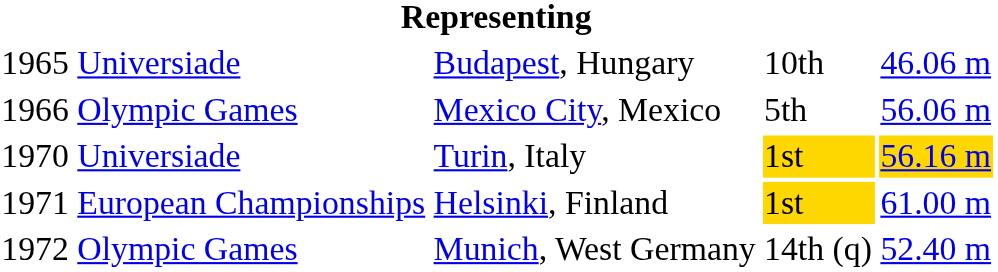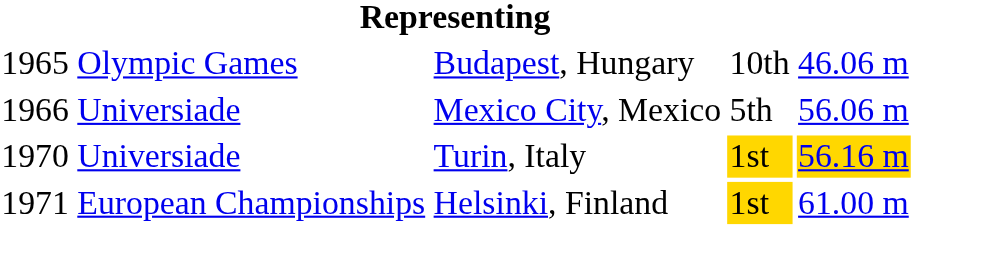 <table>
 <tr>
 <th colspan="5">Representing </th>
 </tr>
 <tr>
 <td>1965</td>
-<td><a href='#'>Universiade</a></td>
+<td><a href='#'>Olympic Games</a></td>
 <td><a href='#'>Budapest</a>, Hungary</td>
 <td>10th</td>
 <td><a href='#'>46.06 m</a></td>
 </tr>
 <tr>
 <td>1966</td>
-<td><a href='#'>Olympic Games</a></td>
+<td><a href='#'>Universiade</a></td>
 <td><a href='#'>Mexico City</a>, Mexico</td>
 <td>5th</td>
 <td><a href='#'>56.06 m</a></td>
 </tr>
 <tr>
 <td>1970</td>
 <td><a href='#'>Universiade</a></td>
 <td><a href='#'>Turin</a>, Italy</td>
 <td bgcolor="gold">1st</td>
 <td style="background: gold;"><a href='#'>56.16 m</a></td>
 </tr>
 <tr>
 <td>1971</td>
 <td><a href='#'>European Championships</a></td>
 <td><a href='#'>Helsinki</a>, Finland</td>
 <td bgcolor="gold">1st</td>
 <td><a href='#'>61.00 m</a></td>
 </tr>
-<tr>
-<td>1972</td>
-<td><a href='#'>Olympic Games</a></td>
-<td><a href='#'>Munich</a>, West Germany</td>
-<td>14th (q)</td>
-<td><a href='#'>52.40 m</a></td>
-</tr>
 </table>
